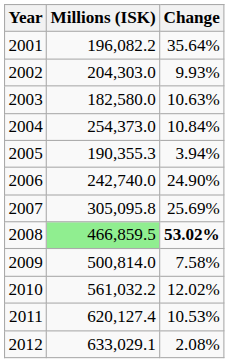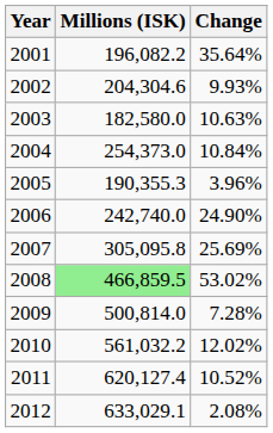 <table class="wikitable" style="text-align: right;">
 <tr>
 <th>Year</th>
 <th>Millions (ISK)</th>
 <th>Change</th>
 </tr>
 <tr>
 <td>2001</td>
 <td>196,082.2</td>
 <td> 35.64%</td>
 </tr>
 <tr>
 <td>2002</td>
-<td>204,303.0</td>
+<td>204,304.6</td>
 <td> 9.93%</td>
 </tr>
 <tr>
 <td>2003</td>
 <td>182,580.0</td>
 <td> 10.63%</td>
 </tr>
 <tr>
 <td>2004</td>
 <td>254,373.0</td>
 <td> 10.84%</td>
 </tr>
 <tr>
 <td>2005</td>
 <td>190,355.3</td>
-<td> 3.94%</td>
+<td> 3.96%</td>
 </tr>
 <tr>
 <td>2006</td>
 <td>242,740.0</td>
 <td> 24.90%</td>
 </tr>
 <tr>
 <td>2007</td>
 <td>305,095.8</td>
 <td> 25.69%</td>
 </tr>
 <tr>
 <td>2008</td>
 <td style="background: lightgreen;">466,859.5</td>
-<td><strong> 53.02%</strong></td>
+<td> 53.02%</td>
 </tr>
 <tr>
 <td>2009</td>
 <td>500,814.0</td>
-<td> 7.58%</td>
+<td> 7.28%</td>
 </tr>
 <tr>
 <td>2010</td>
 <td>561,032.2</td>
 <td> 12.02%</td>
 </tr>
 <tr>
 <td>2011</td>
 <td>620,127.4</td>
-<td> 10.53%</td>
+<td> 10.52%</td>
 </tr>
 <tr>
 <td>2012</td>
 <td>633,029.1</td>
 <td> 2.08%</td>
 </tr>
 </table>
